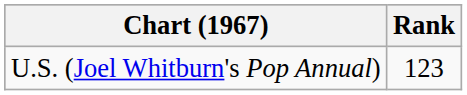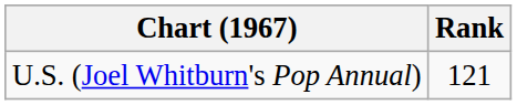 <table class="wikitable">
 <tr>
 <th align="left">Chart (1967)</th>
 <th style="text-align:center;">Rank</th>
 </tr>
 <tr>
 <td>U.S. (<a href='#'>Joel Whitburn</a>'s <em>Pop Annual</em>)</td>
-<td style="text-align:center;">123</td>
+<td style="text-align:center;">121</td>
 </tr>
 </table>
